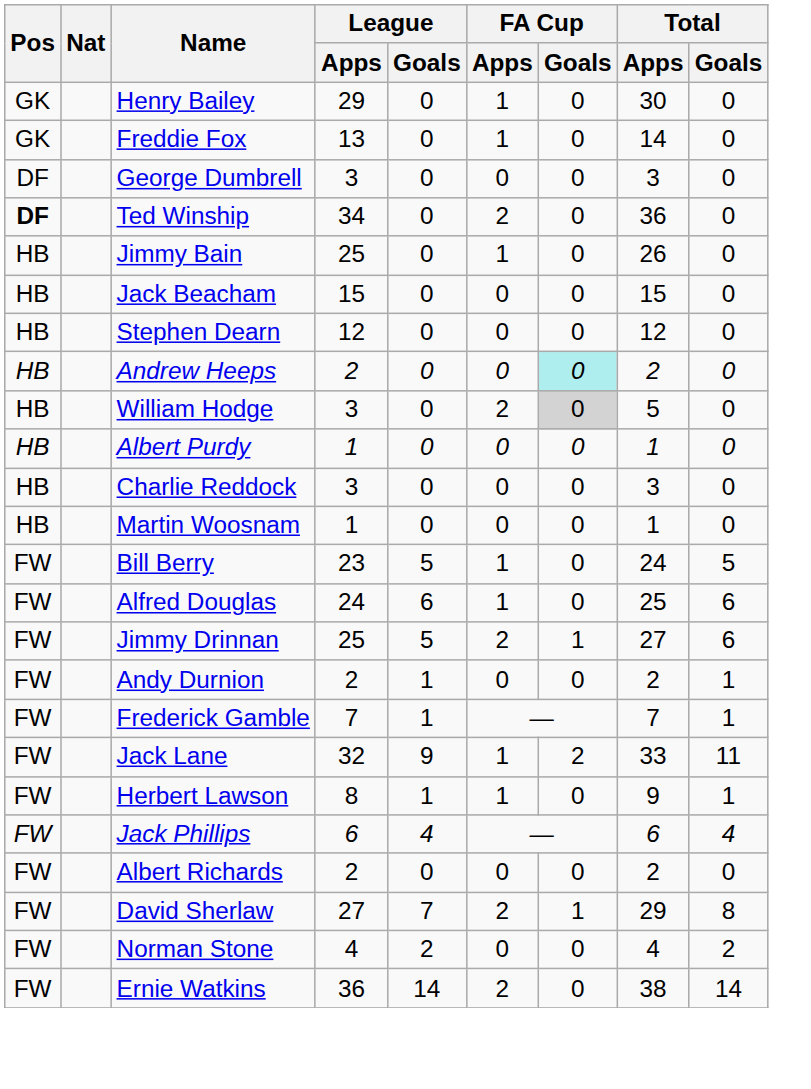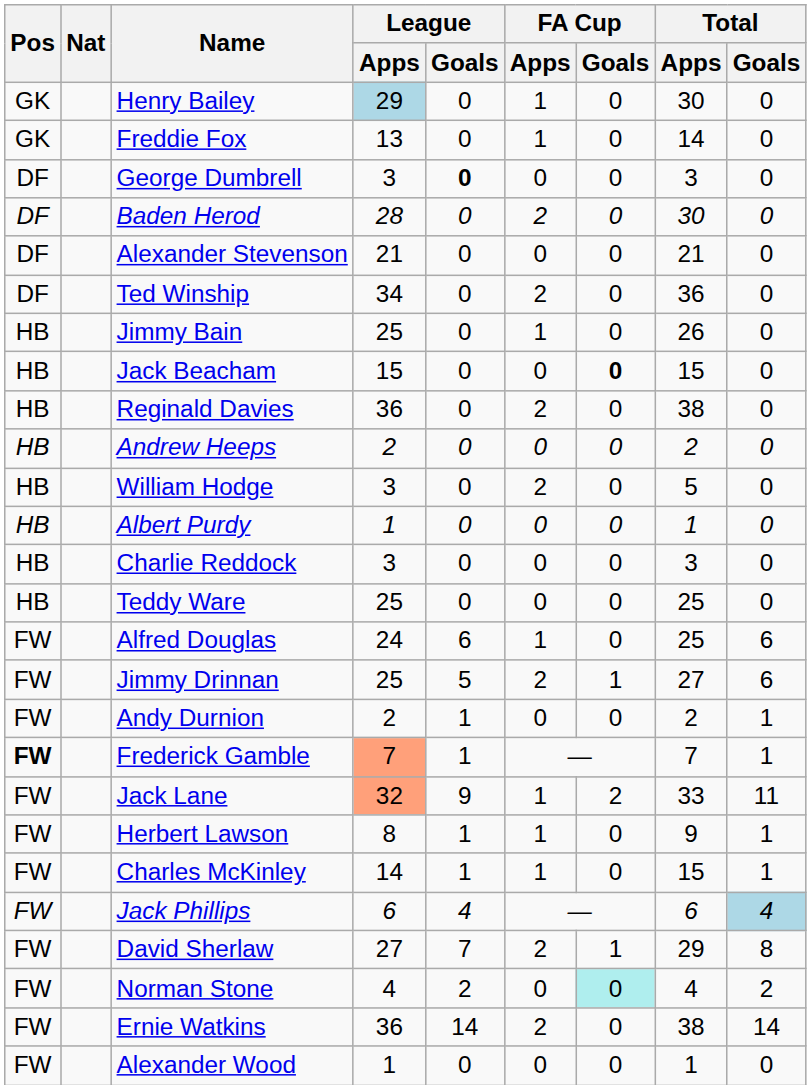 <table class="wikitable" style="text-align:center">
 <tr>
 <th rowspan="2">Pos</th>
 <th rowspan="2">Nat</th>
 <th rowspan="2">Name</th>
 <th colspan="2" style="width:85px;">League</th>
 <th colspan="2" style="width:85px;">FA Cup</th>
 <th colspan="2" style="width:85px;">Total</th>
 </tr>
 <tr>
 <th>Apps</th>
 <th>Goals</th>
 <th>Apps</th>
 <th>Goals</th>
 <th>Apps</th>
 <th>Goals</th>
 </tr>
 <tr>
 <td>GK</td>
 <td></td>
 <td style="text-align:left;"><a href='#'>Henry Bailey</a></td>
-<td>29</td>
+<td style="background: lightblue;">29</td>
 <td>0</td>
 <td>1</td>
 <td>0</td>
 <td>30</td>
 <td>0</td>
 </tr>
 <tr>
 <td>GK</td>
 <td></td>
 <td style="text-align:left;"><a href='#'>Freddie Fox</a></td>
 <td>13</td>
 <td>0</td>
 <td>1</td>
 <td>0</td>
 <td>14</td>
 <td>0</td>
 </tr>
 <tr>
 <td>DF</td>
 <td></td>
 <td style="text-align:left;"><a href='#'>George Dumbrell</a></td>
 <td>3</td>
-<td>0</td>
+<td><strong>0</strong></td>
 <td>0</td>
 <td>0</td>
 <td>3</td>
 <td>0</td>
 </tr>
 <tr>
-<td><strong>DF</strong></td>
+<td><em>DF</em></td>
+<td><em></em></td>
+<td style="text-align:left;"><em><a href='#'>Baden Herod</a></em></td>
+<td><em>28</em></td>
+<td><em>0</em></td>
+<td><em>2</em></td>
+<td><em>0</em></td>
+<td><em>30</em></td>
+<td><em>0</em></td>
+</tr>
+<tr>
+<td>DF</td>
+<td></td>
+<td style="text-align:left;"><a href='#'>Alexander Stevenson</a></td>
+<td>21</td>
+<td>0</td>
+<td>0</td>
+<td>0</td>
+<td>21</td>
+<td>0</td>
+</tr>
+<tr>
+<td>DF</td>
 <td></td>
 <td style="text-align:left;"><a href='#'>Ted Winship</a></td>
 <td>34</td>
 <td>0</td>
 <td>2</td>
 <td>0</td>
 <td>36</td>
 <td>0</td>
 </tr>
 <tr>
 <td>HB</td>
 <td></td>
 <td style="text-align:left;"><a href='#'>Jimmy Bain</a></td>
 <td>25</td>
 <td>0</td>
 <td>1</td>
 <td>0</td>
 <td>26</td>
 <td>0</td>
 </tr>
 <tr>
 <td>HB</td>
 <td></td>
 <td style="text-align:left;"><a href='#'>Jack Beacham</a></td>
 <td>15</td>
 <td>0</td>
 <td>0</td>
-<td>0</td>
+<td><strong>0</strong></td>
 <td>15</td>
 <td>0</td>
 </tr>
 <tr>
 <td>HB</td>
 <td></td>
-<td style="text-align:left;"><a href='#'>Stephen Dearn</a></td>
-<td>12</td>
+<td style="text-align:left;"><a href='#'>Reginald Davies</a></td>
+<td>36</td>
 <td>0</td>
+<td>2</td>
 <td>0</td>
-<td>0</td>
-<td>12</td>
+<td>38</td>
 <td>0</td>
 </tr>
 <tr>
 <td><em>HB</em></td>
 <td><em></em></td>
 <td style="text-align:left;"><em><a href='#'>Andrew Heeps</a></em></td>
 <td><em>2</em></td>
 <td><em>0</em></td>
 <td><em>0</em></td>
-<td style="background: paleturquoise;"><em>0</em></td>
+<td><em>0</em></td>
 <td><em>2</em></td>
 <td><em>0</em></td>
 </tr>
 <tr>
 <td>HB</td>
 <td></td>
 <td style="text-align:left;"><a href='#'>William Hodge</a></td>
 <td>3</td>
 <td>0</td>
 <td>2</td>
-<td style="background: lightgrey;">0</td>
+<td>0</td>
 <td>5</td>
 <td>0</td>
 </tr>
 <tr>
 <td><em>HB</em></td>
 <td><em></em></td>
 <td style="text-align:left;"><em><a href='#'>Albert Purdy</a></em></td>
 <td><em>1</em></td>
 <td><em>0</em></td>
 <td><em>0</em></td>
 <td><em>0</em></td>
 <td><em>1</em></td>
 <td><em>0</em></td>
 </tr>
 <tr>
 <td>HB</td>
 <td></td>
 <td style="text-align:left;"><a href='#'>Charlie Reddock</a></td>
 <td>3</td>
 <td>0</td>
 <td>0</td>
 <td>0</td>
 <td>3</td>
 <td>0</td>
 </tr>
 <tr>
 <td>HB</td>
 <td></td>
-<td style="text-align:left;"><a href='#'>Martin Woosnam</a></td>
-<td>1</td>
+<td style="text-align:left;"><a href='#'>Teddy Ware</a></td>
+<td>25</td>
 <td>0</td>
 <td>0</td>
 <td>0</td>
-<td>1</td>
+<td>25</td>
 <td>0</td>
-</tr>
-<tr>
-<td>FW</td>
-<td></td>
-<td style="text-align:left;"><a href='#'>Bill Berry</a></td>
-<td>23</td>
-<td>5</td>
-<td>1</td>
-<td>0</td>
-<td>24</td>
-<td>5</td>
 </tr>
 <tr>
 <td>FW</td>
 <td></td>
 <td style="text-align:left;"><a href='#'>Alfred Douglas</a></td>
 <td>24</td>
 <td>6</td>
 <td>1</td>
 <td>0</td>
 <td>25</td>
 <td>6</td>
 </tr>
 <tr>
 <td>FW</td>
 <td></td>
 <td style="text-align:left;"><a href='#'>Jimmy Drinnan</a></td>
 <td>25</td>
 <td>5</td>
 <td>2</td>
 <td>1</td>
 <td>27</td>
 <td>6</td>
 </tr>
 <tr>
 <td>FW</td>
 <td></td>
 <td style="text-align:left;"><a href='#'>Andy Durnion</a></td>
 <td>2</td>
 <td>1</td>
 <td>0</td>
 <td>0</td>
 <td>2</td>
 <td>1</td>
 </tr>
 <tr>
-<td>FW</td>
+<td><strong>FW</strong></td>
 <td></td>
 <td style="text-align:left;"><a href='#'>Frederick Gamble</a></td>
-<td>7</td>
+<td style="background: lightsalmon;">7</td>
 <td>1</td>
 <td colspan="2">—</td>
 <td>7</td>
 <td>1</td>
 </tr>
 <tr>
 <td>FW</td>
 <td><em></em></td>
 <td style="text-align:left;"><a href='#'>Jack Lane</a></td>
-<td>32</td>
+<td style="background: lightsalmon;">32</td>
 <td>9</td>
 <td>1</td>
 <td>2</td>
 <td>33</td>
 <td>11</td>
 </tr>
 <tr>
 <td>FW</td>
 <td></td>
 <td style="text-align:left;"><a href='#'>Herbert Lawson</a></td>
 <td>8</td>
 <td>1</td>
 <td>1</td>
 <td>0</td>
 <td>9</td>
 <td>1</td>
 </tr>
 <tr>
+<td>FW</td>
+<td></td>
+<td style="text-align:left;"><a href='#'>Charles McKinley</a></td>
+<td>14</td>
+<td>1</td>
+<td>1</td>
+<td>0</td>
+<td>15</td>
+<td>1</td>
+</tr>
+<tr>
 <td><em>FW</em></td>
 <td><em></em></td>
 <td style="text-align:left;"><a href='#'><em>Jack Phillips</em></a></td>
 <td><em>6</em></td>
 <td><em>4</em></td>
 <td colspan="2"><em>—</em></td>
 <td><em>6</em></td>
-<td><em>4</em></td>
-</tr>
-<tr>
-<td>FW</td>
-<td></td>
-<td style="text-align:left;"><a href='#'>Albert Richards</a></td>
-<td>2</td>
-<td>0</td>
-<td>0</td>
-<td>0</td>
-<td>2</td>
-<td>0</td>
+<td style="background: lightblue;"><em>4</em></td>
 </tr>
 <tr>
 <td>FW</td>
 <td></td>
 <td style="text-align:left;"><a href='#'>David Sherlaw</a></td>
 <td>27</td>
 <td>7</td>
 <td>2</td>
 <td>1</td>
 <td>29</td>
 <td>8</td>
 </tr>
 <tr>
 <td>FW</td>
 <td></td>
 <td style="text-align:left;"><a href='#'>Norman Stone</a></td>
 <td>4</td>
 <td>2</td>
 <td>0</td>
-<td>0</td>
+<td style="background: paleturquoise;">0</td>
 <td>4</td>
 <td>2</td>
 </tr>
 <tr>
 <td>FW</td>
 <td></td>
 <td style="text-align:left;"><a href='#'>Ernie Watkins</a></td>
 <td>36</td>
 <td>14</td>
 <td>2</td>
 <td>0</td>
 <td>38</td>
 <td>14</td>
 </tr>
+<tr>
+<td>FW</td>
+<td></td>
+<td style="text-align:left;"><a href='#'>Alexander Wood</a></td>
+<td>1</td>
+<td>0</td>
+<td>0</td>
+<td>0</td>
+<td>1</td>
+<td>0</td>
+</tr>
 </table>
